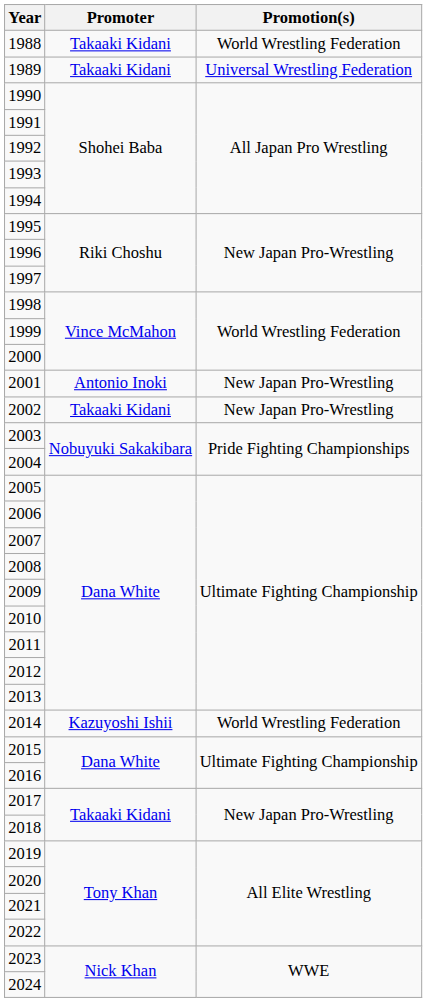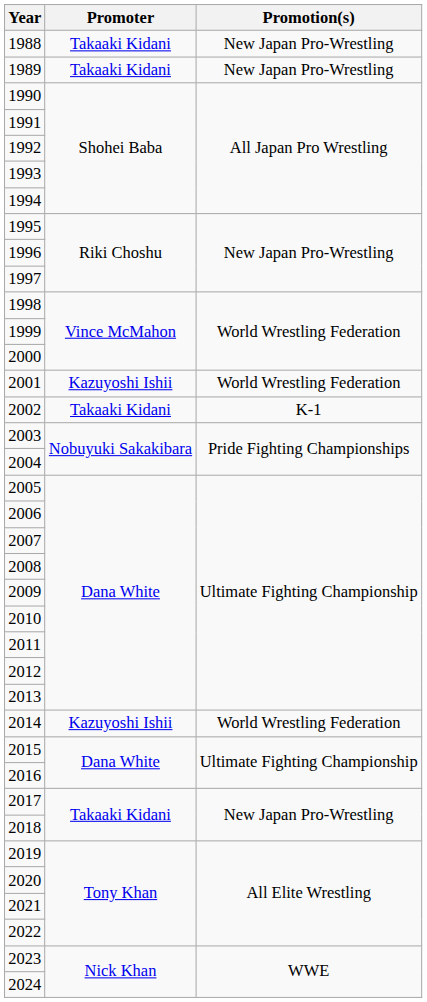 <table class="wikitable sortable" style="text-align: center">
 <tr>
 <th>Year</th>
 <th>Promoter</th>
 <th>Promotion(s)</th>
 </tr>
 <tr>
 <td>1988</td>
 <td><a href='#'>Takaaki Kidani</a></td>
-<td>World Wrestling Federation</td>
+<td>New Japan Pro-Wrestling</td>
 </tr>
 <tr>
 <td>1989</td>
 <td><a href='#'>Takaaki Kidani</a></td>
-<td><a href='#'>Universal Wrestling Federation</a></td>
+<td>New Japan Pro-Wrestling</td>
 </tr>
 <tr>
 <td>1990</td>
 <td rowspan=5>Shohei Baba</td>
 <td rowspan=5>All Japan Pro Wrestling</td>
 </tr>
 <tr>
 <td>1991</td>
 </tr>
 <tr>
 <td>1992</td>
 </tr>
 <tr>
 <td>1993</td>
 </tr>
 <tr>
 <td>1994</td>
 </tr>
 <tr>
 <td>1995</td>
 <td rowspan=3>Riki Choshu</td>
 <td rowspan=3>New Japan Pro-Wrestling</td>
 </tr>
 <tr>
 <td>1996</td>
 </tr>
 <tr>
 <td>1997</td>
 </tr>
 <tr>
 <td>1998</td>
 <td rowspan=3><a href='#'>Vince McMahon</a></td>
 <td rowspan=3>World Wrestling Federation</td>
 </tr>
 <tr>
 <td>1999</td>
 </tr>
 <tr>
 <td>2000</td>
 </tr>
 <tr>
 <td>2001</td>
-<td><a href='#'>Antonio Inoki</a></td>
-<td>New Japan Pro-Wrestling</td>
+<td><a href='#'>Kazuyoshi Ishii</a></td>
+<td>World Wrestling Federation</td>
 </tr>
 <tr>
 <td>2002</td>
 <td><a href='#'>Takaaki Kidani</a></td>
-<td>New Japan Pro-Wrestling</td>
+<td>K-1</td>
 </tr>
 <tr>
 <td>2003</td>
 <td rowspan=2><a href='#'>Nobuyuki Sakakibara</a></td>
 <td rowspan=2>Pride Fighting Championships</td>
 </tr>
 <tr>
 <td>2004</td>
 </tr>
 <tr>
 <td>2005</td>
 <td rowspan=9><a href='#'>Dana White</a></td>
 <td rowspan=9>Ultimate Fighting Championship</td>
 </tr>
 <tr>
 <td>2006</td>
 </tr>
 <tr>
 <td>2007</td>
 </tr>
 <tr>
 <td>2008</td>
 </tr>
 <tr>
 <td>2009</td>
 </tr>
 <tr>
 <td>2010</td>
 </tr>
 <tr>
 <td>2011</td>
 </tr>
 <tr>
 <td>2012</td>
 </tr>
 <tr>
 <td>2013</td>
 </tr>
 <tr>
 <td>2014</td>
 <td><a href='#'>Kazuyoshi Ishii</a></td>
 <td>World Wrestling Federation</td>
 </tr>
 <tr>
 <td>2015</td>
 <td rowspan=2><a href='#'>Dana White</a></td>
 <td rowspan=2>Ultimate Fighting Championship</td>
 </tr>
 <tr>
 <td>2016</td>
 </tr>
 <tr>
 <td>2017</td>
 <td rowspan=2><a href='#'>Takaaki Kidani</a></td>
 <td rowspan=2>New Japan Pro-Wrestling</td>
 </tr>
 <tr>
 <td>2018</td>
 </tr>
 <tr>
 <td>2019</td>
 <td rowspan="4"><a href='#'>Tony Khan</a></td>
 <td rowspan="4">All Elite Wrestling</td>
 </tr>
 <tr>
 <td>2020</td>
 </tr>
 <tr>
 <td>2021</td>
 </tr>
 <tr>
 <td>2022</td>
 </tr>
 <tr>
 <td>2023</td>
 <td rowspan="2"><a href='#'>Nick Khan</a></td>
 <td rowspan="2">WWE</td>
 </tr>
 <tr>
 <td>2024</td>
 </tr>
 </table>
